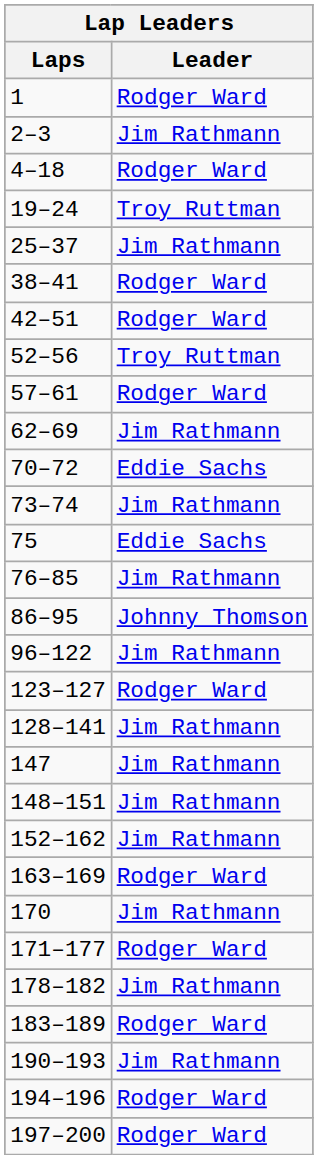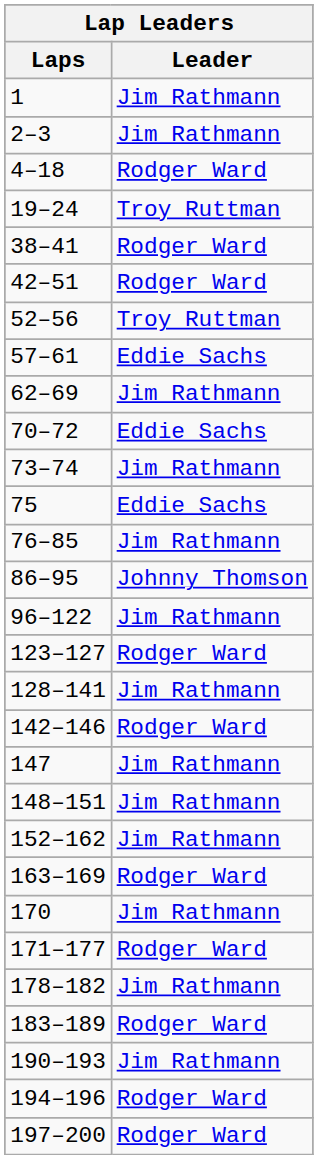 <table class="wikitable">
 <tr>
 <th colspan=2>Lap Leaders</th>
 </tr>
 <tr>
 <th>Laps</th>
 <th>Leader</th>
 </tr>
 <tr>
 <td>1</td>
-<td><a href='#'>Rodger Ward</a></td>
+<td><a href='#'>Jim Rathmann</a></td>
 </tr>
 <tr>
 <td>2–3</td>
 <td><a href='#'>Jim Rathmann</a></td>
 </tr>
 <tr>
 <td>4–18</td>
 <td><a href='#'>Rodger Ward</a></td>
 </tr>
 <tr>
 <td>19–24</td>
 <td><a href='#'>Troy Ruttman</a></td>
-</tr>
-<tr>
-<td>25–37</td>
-<td><a href='#'>Jim Rathmann</a></td>
 </tr>
 <tr>
 <td>38–41</td>
 <td><a href='#'>Rodger Ward</a></td>
 </tr>
 <tr>
 <td>42–51</td>
 <td><a href='#'>Rodger Ward</a></td>
 </tr>
 <tr>
 <td>52–56</td>
 <td><a href='#'>Troy Ruttman</a></td>
 </tr>
 <tr>
 <td>57–61</td>
-<td><a href='#'>Rodger Ward</a></td>
+<td><a href='#'>Eddie Sachs</a></td>
 </tr>
 <tr>
 <td>62–69</td>
 <td><a href='#'>Jim Rathmann</a></td>
 </tr>
 <tr>
 <td>70–72</td>
 <td><a href='#'>Eddie Sachs</a></td>
 </tr>
 <tr>
 <td>73–74</td>
 <td><a href='#'>Jim Rathmann</a></td>
 </tr>
 <tr>
 <td>75</td>
 <td><a href='#'>Eddie Sachs</a></td>
 </tr>
 <tr>
 <td>76–85</td>
 <td><a href='#'>Jim Rathmann</a></td>
 </tr>
 <tr>
 <td>86–95</td>
 <td><a href='#'>Johnny Thomson</a></td>
 </tr>
 <tr>
 <td>96–122</td>
 <td><a href='#'>Jim Rathmann</a></td>
 </tr>
 <tr>
 <td>123–127</td>
 <td><a href='#'>Rodger Ward</a></td>
 </tr>
 <tr>
 <td>128–141</td>
 <td><a href='#'>Jim Rathmann</a></td>
+</tr>
+<tr>
+<td>142–146</td>
+<td><a href='#'>Rodger Ward</a></td>
 </tr>
 <tr>
 <td>147</td>
 <td><a href='#'>Jim Rathmann</a></td>
 </tr>
 <tr>
 <td>148–151</td>
 <td><a href='#'>Jim Rathmann</a></td>
 </tr>
 <tr>
 <td>152–162</td>
 <td><a href='#'>Jim Rathmann</a></td>
 </tr>
 <tr>
 <td>163–169</td>
 <td><a href='#'>Rodger Ward</a></td>
 </tr>
 <tr>
 <td>170</td>
 <td><a href='#'>Jim Rathmann</a></td>
 </tr>
 <tr>
 <td>171–177</td>
 <td><a href='#'>Rodger Ward</a></td>
 </tr>
 <tr>
 <td>178–182</td>
 <td><a href='#'>Jim Rathmann</a></td>
 </tr>
 <tr>
 <td>183–189</td>
 <td><a href='#'>Rodger Ward</a></td>
 </tr>
 <tr>
 <td>190–193</td>
 <td><a href='#'>Jim Rathmann</a></td>
 </tr>
 <tr>
 <td>194–196</td>
 <td><a href='#'>Rodger Ward</a></td>
 </tr>
 <tr>
 <td>197–200</td>
 <td><a href='#'>Rodger Ward</a></td>
 </tr>
 </table>
